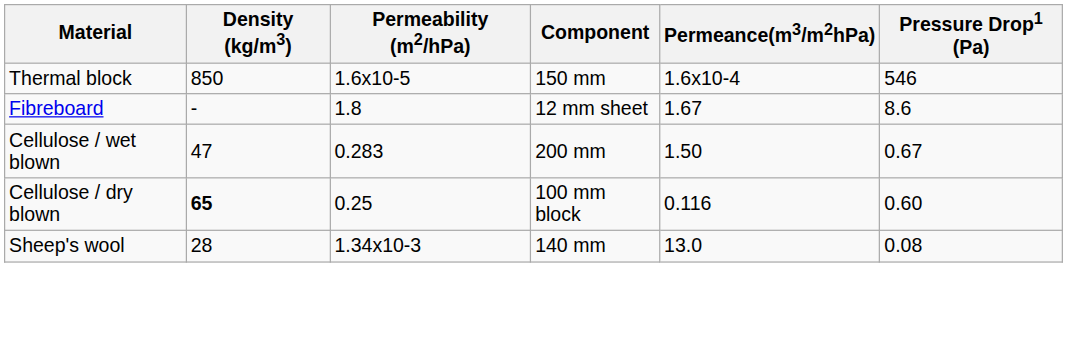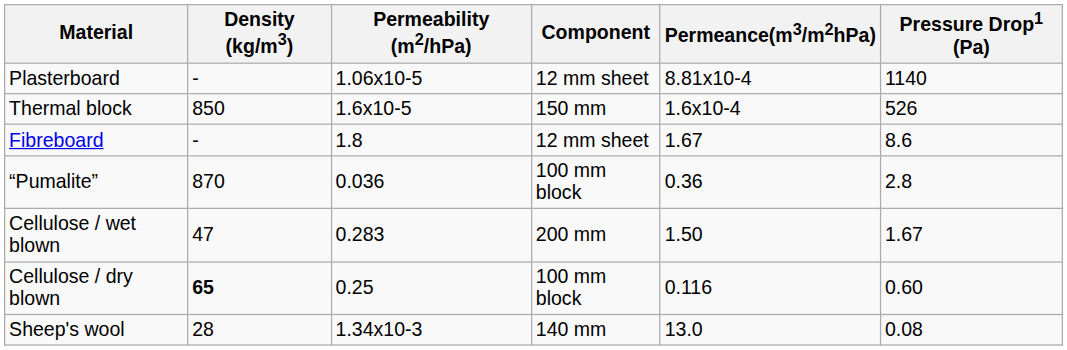 <table class="wikitable">
 <tr>
 <th>Material</th>
 <th>Density (kg/m<sup>3</sup>)</th>
 <th>Permeability (m<sup>2</sup>/hPa)</th>
 <th>Component</th>
 <th>Permeance(m<sup>3</sup>/m<sup>2</sup>hPa)</th>
 <th>Pressure Drop<sup>1</sup> (Pa)</th>
 </tr>
 <tr>
+<td>Plasterboard</td>
+<td>-</td>
+<td>1.06x10-5</td>
+<td>12 mm sheet</td>
+<td>8.81x10-4</td>
+<td>1140</td>
+</tr>
+<tr>
 <td>Thermal block</td>
 <td>850</td>
 <td>1.6x10-5</td>
 <td>150 mm</td>
 <td>1.6x10-4</td>
-<td>546</td>
+<td>526</td>
 </tr>
 <tr>
 <td><a href='#'>Fibreboard</a></td>
 <td>-</td>
 <td>1.8</td>
 <td>12 mm sheet</td>
 <td>1.67</td>
 <td>8.6</td>
 </tr>
 <tr>
+<td>“Pumalite”</td>
+<td>870</td>
+<td>0.036</td>
+<td>100 mm block</td>
+<td>0.36</td>
+<td>2.8</td>
+</tr>
+<tr>
 <td>Cellulose / wet blown</td>
 <td>47</td>
 <td>0.283</td>
 <td>200 mm</td>
 <td>1.50</td>
-<td>0.67</td>
+<td>1.67</td>
 </tr>
 <tr>
 <td>Cellulose / dry blown</td>
 <td><strong>65</strong></td>
 <td>0.25</td>
 <td>100 mm block</td>
 <td>0.116</td>
 <td>0.60</td>
 </tr>
 <tr>
 <td>Sheep's wool</td>
 <td>28</td>
 <td>1.34x10-3</td>
 <td>140 mm</td>
 <td>13.0</td>
 <td>0.08</td>
 </tr>
 </table>
